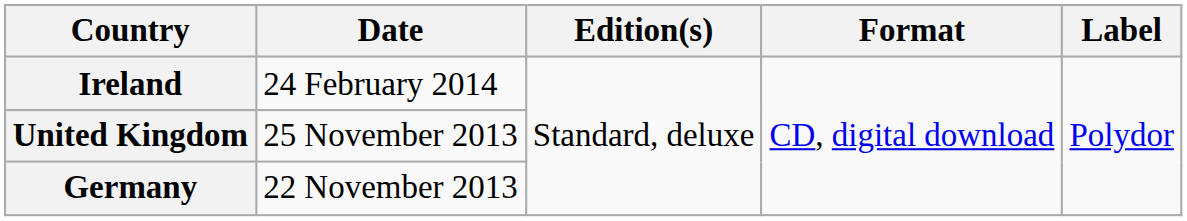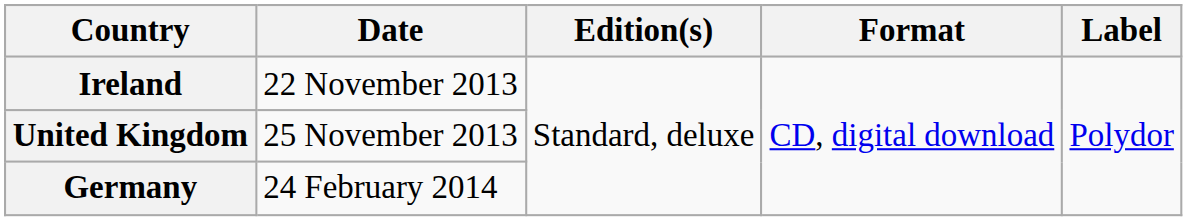 <table class="wikitable plainrowheaders">
 <tr>
 <th>Country</th>
 <th>Date</th>
 <th>Edition(s)</th>
 <th>Format</th>
 <th>Label</th>
 </tr>
 <tr>
 <th scope="row">Ireland</th>
-<td>24 February 2014</td>
+<td>22 November 2013</td>
 <td rowspan="3">Standard, deluxe</td>
 <td rowspan="3"><a href='#'>CD</a>, <a href='#'>digital download</a></td>
 <td rowspan="3"><a href='#'>Polydor</a></td>
 </tr>
 <tr>
 <th scope="row">United Kingdom</th>
 <td>25 November 2013</td>
 </tr>
 <tr>
 <th scope="row">Germany</th>
-<td>22 November 2013</td>
+<td>24 February 2014</td>
 </tr>
 </table>
